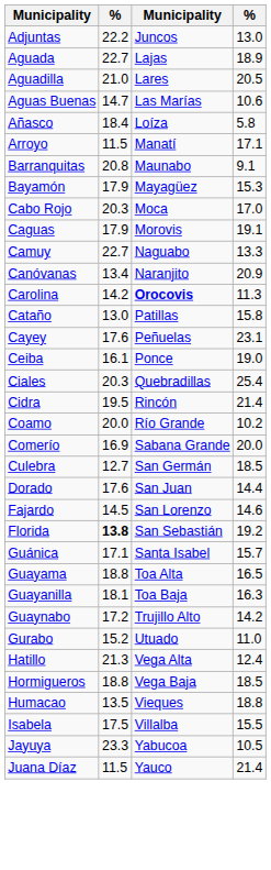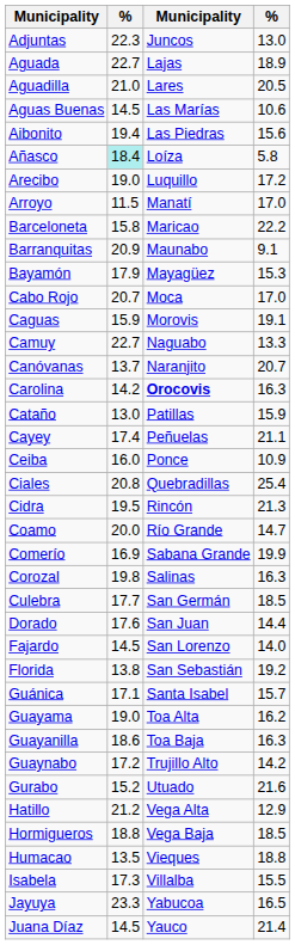 <table class="wikitable sortable" style="text-align:left">
 <tr>
 <th>Municipality</th>
 <th>%</th>
 <th>Municipality</th>
 <th>%</th>
 </tr>
 <tr>
 <td><a href='#'>Adjuntas</a></td>
-<td>22.2</td>
+<td>22.3</td>
 <td><a href='#'>Juncos</a></td>
 <td>13.0</td>
 </tr>
 <tr>
 <td><a href='#'>Aguada</a></td>
 <td>22.7</td>
 <td><a href='#'>Lajas</a></td>
 <td>18.9</td>
 </tr>
 <tr>
 <td><a href='#'>Aguadilla</a></td>
 <td>21.0</td>
 <td><a href='#'>Lares</a></td>
 <td>20.5</td>
 </tr>
 <tr>
 <td><a href='#'>Aguas Buenas</a></td>
-<td>14.7</td>
+<td>14.5</td>
 <td><a href='#'>Las Marías</a></td>
 <td>10.6</td>
 </tr>
 <tr>
+<td><a href='#'>Aibonito</a></td>
+<td>19.4</td>
+<td><a href='#'>Las Piedras</a></td>
+<td>15.6</td>
+</tr>
+<tr>
 <td><a href='#'>Añasco</a></td>
-<td>18.4</td>
+<td style="background: paleturquoise;">18.4</td>
 <td><a href='#'>Loíza</a></td>
 <td>5.8</td>
+</tr>
+<tr>
+<td><a href='#'>Arecibo</a></td>
+<td>19.0</td>
+<td><a href='#'>Luquillo</a></td>
+<td>17.2</td>
 </tr>
 <tr>
 <td><a href='#'>Arroyo</a></td>
 <td>11.5</td>
 <td><a href='#'>Manatí</a></td>
-<td>17.1</td>
+<td>17.0</td>
+</tr>
+<tr>
+<td><a href='#'>Barceloneta</a></td>
+<td>15.8</td>
+<td><a href='#'>Maricao</a></td>
+<td>22.2</td>
 </tr>
 <tr>
 <td><a href='#'>Barranquitas</a></td>
-<td>20.8</td>
+<td>20.9</td>
 <td><a href='#'>Maunabo</a></td>
 <td>9.1</td>
 </tr>
 <tr>
 <td><a href='#'>Bayamón</a></td>
 <td>17.9</td>
 <td><a href='#'>Mayagüez</a></td>
 <td>15.3</td>
 </tr>
 <tr>
 <td><a href='#'>Cabo Rojo</a></td>
-<td>20.3</td>
+<td>20.7</td>
 <td><a href='#'>Moca</a></td>
 <td>17.0</td>
 </tr>
 <tr>
 <td><a href='#'>Caguas</a></td>
-<td>17.9</td>
+<td>15.9</td>
 <td><a href='#'>Morovis</a></td>
 <td>19.1</td>
 </tr>
 <tr>
 <td><a href='#'>Camuy</a></td>
 <td>22.7</td>
 <td><a href='#'>Naguabo</a></td>
 <td>13.3</td>
 </tr>
 <tr>
 <td><a href='#'>Canóvanas</a></td>
-<td>13.4</td>
+<td>13.7</td>
 <td><a href='#'>Naranjito</a></td>
-<td>20.9</td>
+<td>20.7</td>
 </tr>
 <tr>
 <td><a href='#'>Carolina</a></td>
 <td>14.2</td>
 <td><strong><a href='#'>Orocovis</a></strong></td>
-<td>11.3</td>
+<td>16.3</td>
 </tr>
 <tr>
 <td><a href='#'>Cataño</a></td>
 <td>13.0</td>
 <td><a href='#'>Patillas</a></td>
-<td>15.8</td>
+<td>15.9</td>
 </tr>
 <tr>
 <td><a href='#'>Cayey</a></td>
-<td>17.6</td>
+<td>17.4</td>
 <td><a href='#'>Peñuelas</a></td>
-<td>23.1</td>
+<td>21.1</td>
 </tr>
 <tr>
 <td><a href='#'>Ceiba</a></td>
-<td>16.1</td>
+<td>16.0</td>
 <td><a href='#'>Ponce</a></td>
-<td>19.0</td>
+<td>10.9</td>
 </tr>
 <tr>
 <td><a href='#'>Ciales</a></td>
-<td>20.3</td>
+<td>20.8</td>
 <td><a href='#'>Quebradillas</a></td>
 <td>25.4</td>
 </tr>
 <tr>
 <td><a href='#'>Cidra</a></td>
 <td>19.5</td>
 <td><a href='#'>Rincón</a></td>
-<td>21.4</td>
+<td>21.3</td>
 </tr>
 <tr>
 <td><a href='#'>Coamo</a></td>
 <td>20.0</td>
 <td><a href='#'>Río Grande</a></td>
-<td>10.2</td>
+<td>14.7</td>
 </tr>
 <tr>
 <td><a href='#'>Comerío</a></td>
 <td>16.9</td>
 <td><a href='#'>Sabana Grande</a></td>
-<td>20.0</td>
+<td>19.9</td>
+</tr>
+<tr>
+<td><a href='#'>Corozal</a></td>
+<td>19.8</td>
+<td><a href='#'>Salinas</a></td>
+<td>16.3</td>
 </tr>
 <tr>
 <td><a href='#'>Culebra</a></td>
-<td>12.7</td>
+<td>17.7</td>
 <td><a href='#'>San Germán</a></td>
 <td>18.5</td>
 </tr>
 <tr>
 <td><a href='#'>Dorado</a></td>
 <td>17.6</td>
 <td><a href='#'>San Juan</a></td>
 <td>14.4</td>
 </tr>
 <tr>
 <td><a href='#'>Fajardo</a></td>
 <td>14.5</td>
 <td><a href='#'>San Lorenzo</a></td>
-<td>14.6</td>
+<td>14.0</td>
 </tr>
 <tr>
 <td><a href='#'>Florida</a></td>
-<td><strong>13.8</strong></td>
+<td>13.8</td>
 <td><a href='#'>San Sebastián</a></td>
 <td>19.2</td>
 </tr>
 <tr>
 <td><a href='#'>Guánica</a></td>
 <td>17.1</td>
 <td><a href='#'>Santa Isabel</a></td>
 <td>15.7</td>
 </tr>
 <tr>
 <td><a href='#'>Guayama</a></td>
-<td>18.8</td>
+<td>19.0</td>
 <td><a href='#'>Toa Alta</a></td>
-<td>16.5</td>
+<td>16.2</td>
 </tr>
 <tr>
 <td><a href='#'>Guayanilla</a></td>
-<td>18.1</td>
+<td>18.6</td>
 <td><a href='#'>Toa Baja</a></td>
 <td>16.3</td>
 </tr>
 <tr>
 <td><a href='#'>Guaynabo</a></td>
 <td>17.2</td>
 <td><a href='#'>Trujillo Alto</a></td>
 <td>14.2</td>
 </tr>
 <tr>
 <td><a href='#'>Gurabo</a></td>
 <td>15.2</td>
 <td><a href='#'>Utuado</a></td>
-<td>11.0</td>
+<td>21.6</td>
 </tr>
 <tr>
 <td><a href='#'>Hatillo</a></td>
-<td>21.3</td>
+<td>21.2</td>
 <td><a href='#'>Vega Alta</a></td>
-<td>12.4</td>
+<td>12.9</td>
 </tr>
 <tr>
 <td><a href='#'>Hormigueros</a></td>
 <td>18.8</td>
 <td><a href='#'>Vega Baja</a></td>
 <td>18.5</td>
 </tr>
 <tr>
 <td><a href='#'>Humacao</a></td>
 <td>13.5</td>
 <td><a href='#'>Vieques</a></td>
 <td>18.8</td>
 </tr>
 <tr>
 <td><a href='#'>Isabela</a></td>
-<td>17.5</td>
+<td>17.3</td>
 <td><a href='#'>Villalba</a></td>
 <td>15.5</td>
 </tr>
 <tr>
 <td><a href='#'>Jayuya</a></td>
 <td>23.3</td>
 <td><a href='#'>Yabucoa</a></td>
-<td>10.5</td>
+<td>16.5</td>
 </tr>
 <tr>
 <td><a href='#'>Juana Díaz</a></td>
-<td>11.5</td>
+<td>14.5</td>
 <td><a href='#'>Yauco</a></td>
 <td>21.4</td>
 </tr>
 </table>
